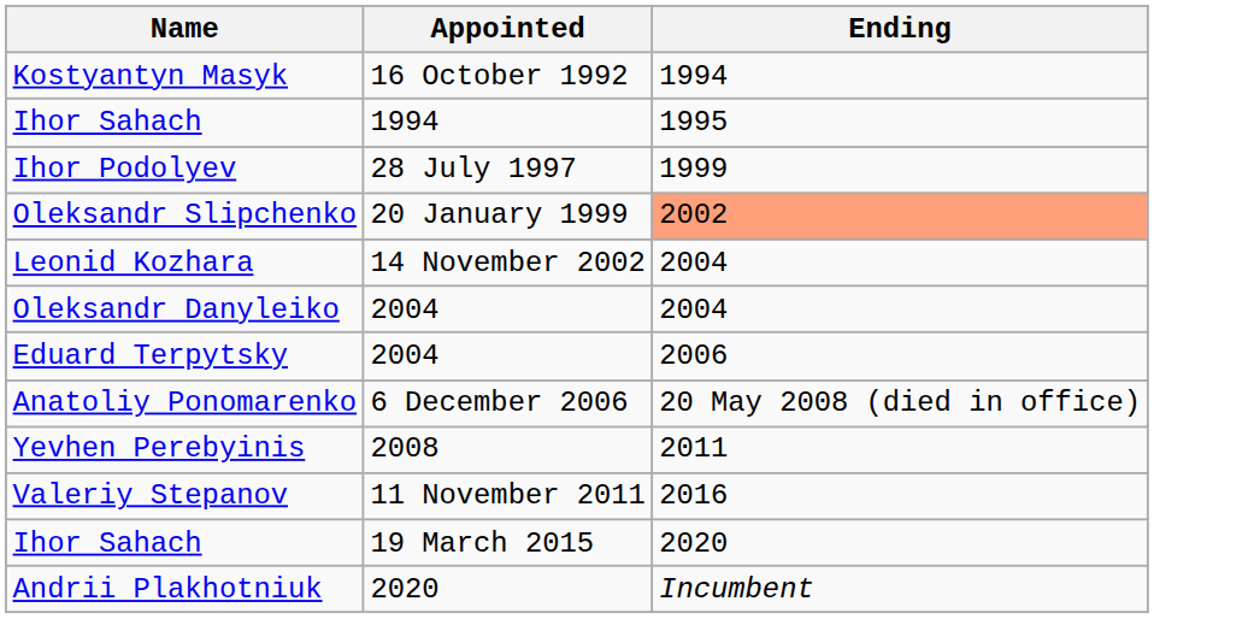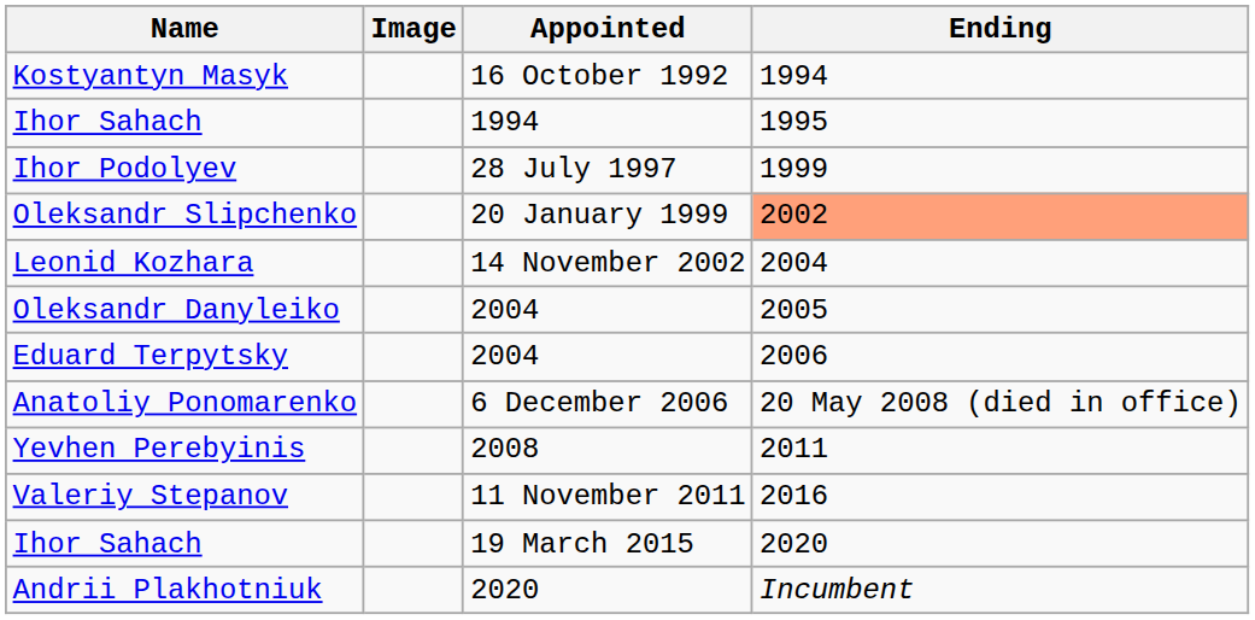 <table class="wikitable">
 <tr>
 <th>Name</th>
+<th>Image</th>
 <th>Appointed</th>
 <th>Ending</th>
 </tr>
 <tr>
 <td><a href='#'>Kostyantyn Masyk</a></td>
+<td></td>
 <td>16 October 1992</td>
 <td>1994</td>
 </tr>
 <tr>
 <td><a href='#'>Ihor Sahach</a></td>
+<td></td>
 <td>1994</td>
 <td>1995</td>
 </tr>
 <tr>
 <td><a href='#'>Ihor Podolyev</a></td>
+<td></td>
 <td>28 July 1997</td>
 <td>1999</td>
 </tr>
 <tr>
 <td><a href='#'>Oleksandr Slipchenko</a></td>
+<td></td>
 <td>20 January 1999</td>
 <td style="background: lightsalmon;">2002</td>
 </tr>
 <tr>
 <td><a href='#'>Leonid Kozhara</a></td>
+<td></td>
 <td>14 November 2002</td>
 <td>2004</td>
 </tr>
 <tr>
 <td><a href='#'>Oleksandr Danyleiko</a></td>
+<td></td>
 <td>2004</td>
-<td>2004</td>
+<td>2005</td>
 </tr>
 <tr>
 <td><a href='#'>Eduard Terpytsky</a></td>
+<td></td>
 <td>2004</td>
 <td>2006</td>
 </tr>
 <tr>
 <td><a href='#'>Anatoliy Ponomarenko</a></td>
+<td></td>
 <td>6 December 2006</td>
 <td>20 May 2008 (died in office)</td>
 </tr>
 <tr>
 <td><a href='#'>Yevhen Perebyinis</a></td>
+<td></td>
 <td>2008</td>
 <td>2011</td>
 </tr>
 <tr>
 <td><a href='#'>Valeriy Stepanov</a></td>
+<td></td>
 <td>11 November 2011</td>
 <td>2016</td>
 </tr>
 <tr>
 <td><a href='#'>Ihor Sahach</a></td>
+<td></td>
 <td>19 March 2015</td>
 <td>2020</td>
 </tr>
 <tr>
 <td><a href='#'>Andrii Plakhotniuk</a></td>
+<td></td>
 <td>2020</td>
 <td><em>Incumbent</em></td>
 </tr>
 </table>
